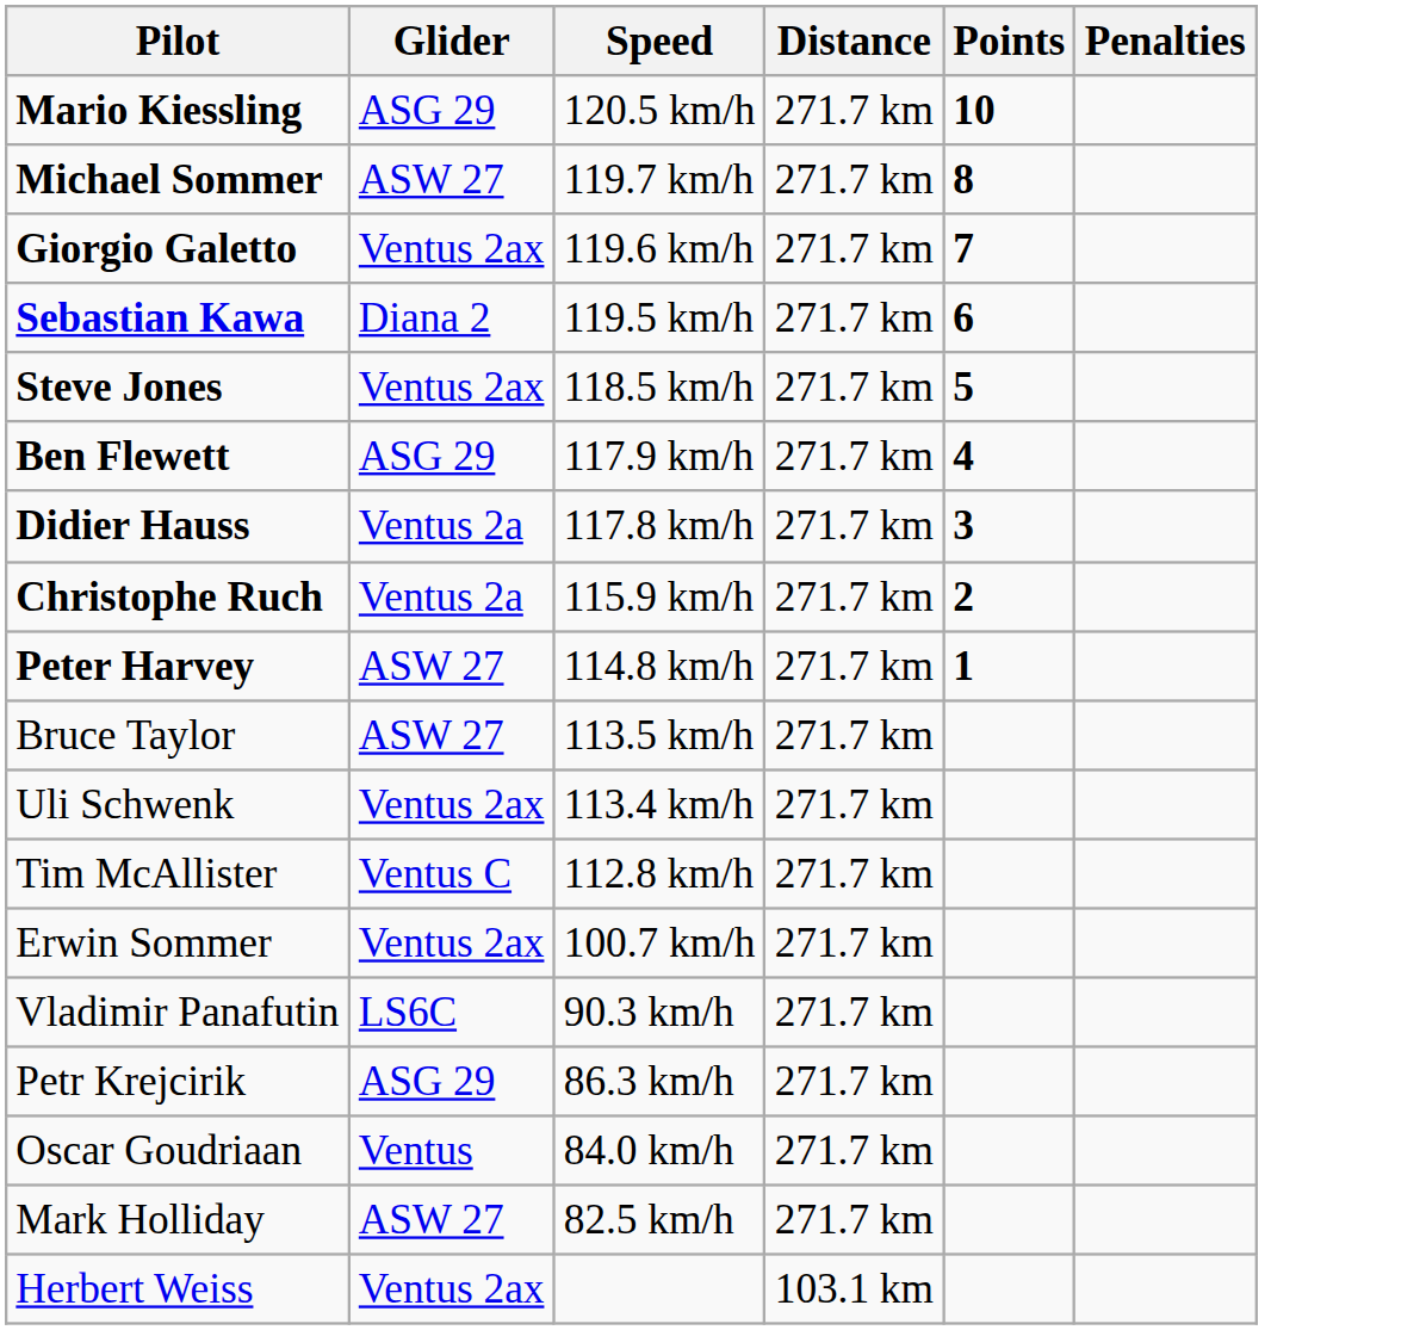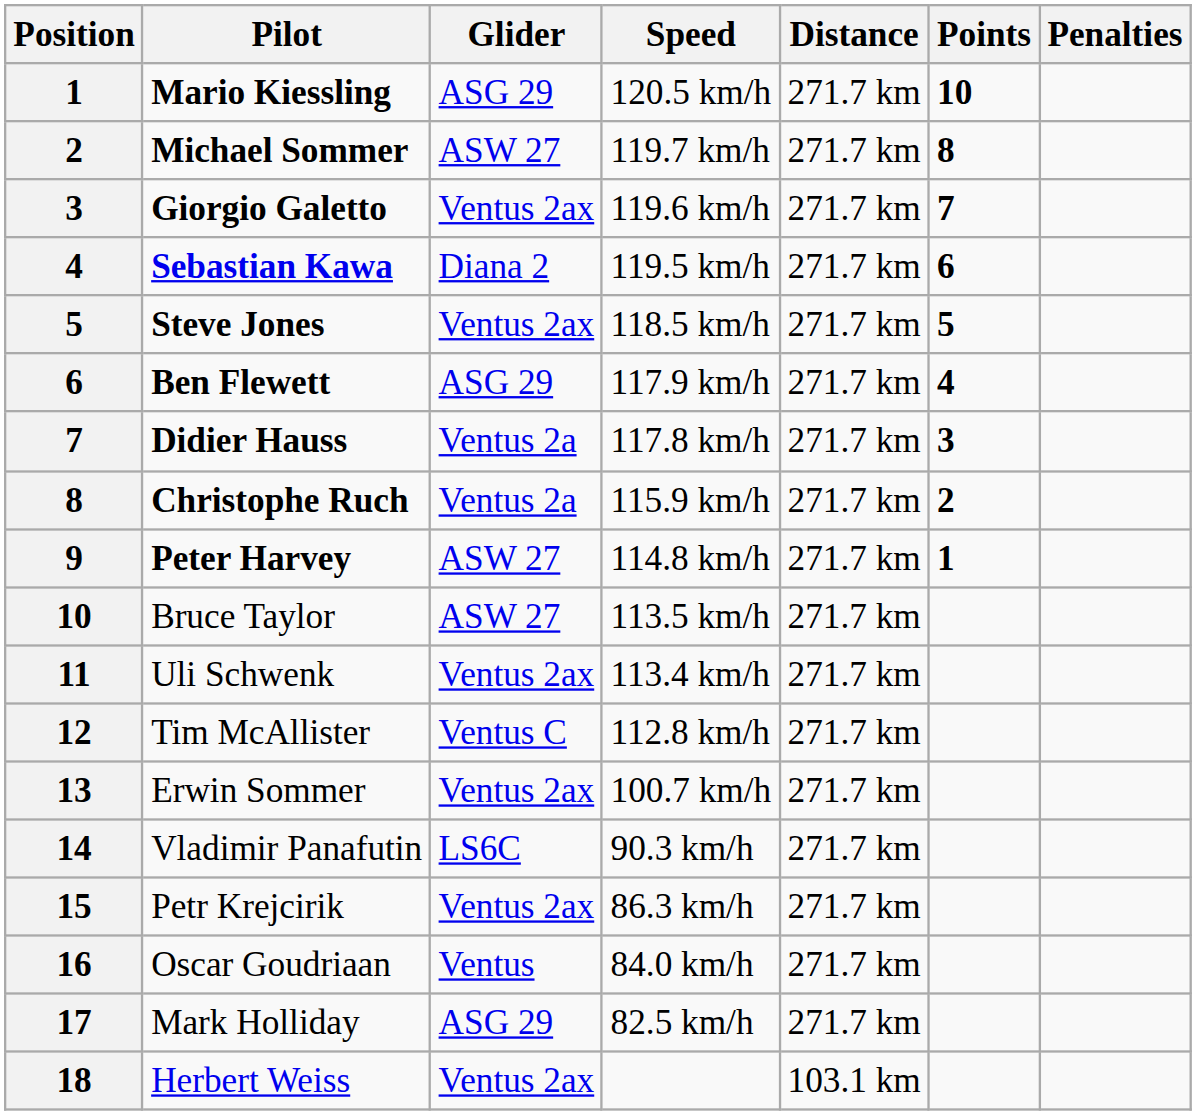 <table class="wikitable" style="font-size: 95%;">
 <tr>
+<th>Position</th>
 <th>Pilot</th>
 <th>Glider</th>
 <th>Speed</th>
 <th>Distance</th>
 <th>Points</th>
 <th>Penalties</th>
 </tr>
 <tr>
+<th>1</th>
 <td> <strong>Mario Kiessling</strong></td>
 <td><a href='#'>ASG 29</a></td>
 <td>120.5 km/h</td>
 <td>271.7 km</td>
 <td><strong>10</strong></td>
 <td></td>
 </tr>
 <tr>
+<th>2</th>
 <td> <strong>Michael Sommer</strong></td>
 <td><a href='#'>ASW 27</a></td>
 <td>119.7 km/h</td>
 <td>271.7 km</td>
 <td><strong>8</strong></td>
 <td></td>
 </tr>
 <tr>
+<th>3</th>
 <td> <strong>Giorgio Galetto</strong></td>
 <td><a href='#'>Ventus 2ax</a></td>
 <td>119.6 km/h</td>
 <td>271.7 km</td>
 <td><strong>7</strong></td>
 <td></td>
 </tr>
 <tr>
+<th>4</th>
 <td> <strong><a href='#'>Sebastian Kawa</a></strong></td>
 <td><a href='#'>Diana 2</a></td>
 <td>119.5 km/h</td>
 <td>271.7 km</td>
 <td><strong>6</strong></td>
 <td></td>
 </tr>
 <tr>
+<th>5</th>
 <td> <strong>Steve Jones</strong></td>
 <td><a href='#'>Ventus 2ax</a></td>
 <td>118.5 km/h</td>
 <td>271.7 km</td>
 <td><strong>5</strong></td>
 <td></td>
 </tr>
 <tr>
+<th>6</th>
 <td> <strong>Ben Flewett</strong></td>
 <td><a href='#'>ASG 29</a></td>
 <td>117.9 km/h</td>
 <td>271.7 km</td>
 <td><strong>4</strong></td>
 <td></td>
 </tr>
 <tr>
+<th>7</th>
 <td> <strong>Didier Hauss</strong></td>
 <td><a href='#'>Ventus 2a</a></td>
 <td>117.8 km/h</td>
 <td>271.7 km</td>
 <td><strong>3</strong></td>
 <td></td>
 </tr>
 <tr>
+<th>8</th>
 <td> <strong>Christophe Ruch</strong></td>
 <td><a href='#'>Ventus 2a</a></td>
 <td>115.9 km/h</td>
 <td>271.7 km</td>
 <td><strong>2</strong></td>
 <td></td>
 </tr>
 <tr>
+<th>9</th>
 <td> <strong>Peter Harvey</strong></td>
 <td><a href='#'>ASW 27</a></td>
 <td>114.8 km/h</td>
 <td>271.7 km</td>
 <td><strong>1</strong></td>
 <td></td>
 </tr>
 <tr>
+<th>10</th>
 <td> Bruce Taylor</td>
 <td><a href='#'>ASW 27</a></td>
 <td>113.5 km/h</td>
 <td>271.7 km</td>
 <td></td>
 <td></td>
 </tr>
 <tr>
+<th>11</th>
 <td> Uli Schwenk</td>
 <td><a href='#'>Ventus 2ax</a></td>
 <td>113.4 km/h</td>
 <td>271.7 km</td>
 <td></td>
 <td></td>
 </tr>
 <tr>
+<th>12</th>
 <td> Tim McAllister</td>
 <td><a href='#'>Ventus C</a></td>
 <td>112.8 km/h</td>
 <td>271.7 km</td>
 <td></td>
 <td></td>
 </tr>
 <tr>
+<th>13</th>
 <td> Erwin Sommer</td>
 <td><a href='#'>Ventus 2ax</a></td>
 <td>100.7 km/h</td>
 <td>271.7 km</td>
 <td></td>
 <td></td>
 </tr>
 <tr>
+<th>14</th>
 <td> Vladimir Panafutin</td>
 <td><a href='#'>LS6C</a></td>
 <td>90.3 km/h</td>
 <td>271.7 km</td>
 <td></td>
 <td></td>
 </tr>
 <tr>
+<th>15</th>
 <td> Petr Krejcirik</td>
-<td><a href='#'>ASG 29</a></td>
+<td><a href='#'>Ventus 2ax</a></td>
 <td>86.3 km/h</td>
 <td>271.7 km</td>
 <td></td>
 <td></td>
 </tr>
 <tr>
+<th>16</th>
 <td> Oscar Goudriaan</td>
 <td><a href='#'>Ventus</a></td>
 <td>84.0 km/h</td>
 <td>271.7 km</td>
 <td></td>
 <td></td>
 </tr>
 <tr>
+<th>17</th>
 <td> Mark Holliday</td>
-<td><a href='#'>ASW 27</a></td>
+<td><a href='#'>ASG 29</a></td>
 <td>82.5 km/h</td>
 <td>271.7 km</td>
 <td></td>
 <td></td>
 </tr>
 <tr>
+<th>18</th>
 <td> <a href='#'>Herbert Weiss</a></td>
 <td><a href='#'>Ventus 2ax</a></td>
 <td></td>
 <td>103.1 km</td>
 <td></td>
 <td></td>
 </tr>
 </table>
